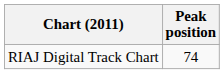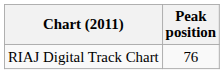 <table class="wikitable">
 <tr>
 <th>Chart (2011)</th>
 <th>Peak<br>position</th>
 </tr>
 <tr>
 <td>RIAJ Digital Track Chart</td>
-<td style="text-align:center;">74</td>
+<td style="text-align:center;">76</td>
 </tr>
 </table>
